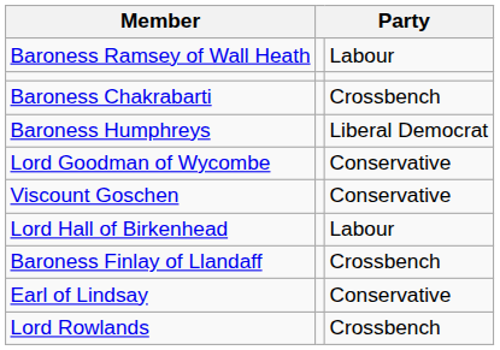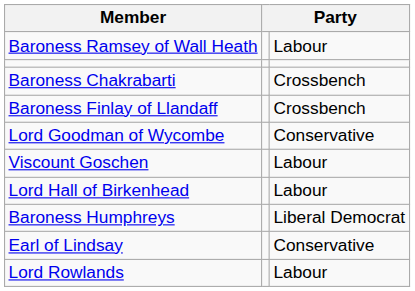 <table class="wikitable">
 <tr>
 <th>Member</th>
 <th colspan=2>Party</th>
 </tr>
 <tr>
 <td><a href='#'>Baroness Ramsey of Wall Heath</a></td>
 <td></td>
 <td>Labour</td>
 </tr>
 <tr>
 <td><a href='#'></a></td>
 <td></td>
 <td></td>
 </tr>
 <tr>
 <td><a href='#'>Baroness Chakrabarti</a></td>
 <td></td>
 <td>Crossbench</td>
 </tr>
 <tr>
-<td><a href='#'>Baroness Humphreys</a></td>
+<td><a href='#'>Baroness Finlay of Llandaff</a></td>
 <td></td>
-<td>Liberal Democrat</td>
+<td>Crossbench</td>
 </tr>
 <tr>
 <td><a href='#'>Lord Goodman of Wycombe</a></td>
 <td></td>
 <td>Conservative</td>
 </tr>
 <tr>
 <td><a href='#'>Viscount Goschen</a></td>
 <td></td>
-<td>Conservative</td>
+<td>Labour</td>
 </tr>
 <tr>
 <td><a href='#'>Lord Hall of Birkenhead</a></td>
 <td></td>
 <td>Labour</td>
 </tr>
 <tr>
-<td><a href='#'>Baroness Finlay of Llandaff</a></td>
+<td><a href='#'>Baroness Humphreys</a></td>
 <td></td>
-<td>Crossbench</td>
+<td>Liberal Democrat</td>
 </tr>
 <tr>
 <td><a href='#'>Earl of Lindsay</a></td>
 <td></td>
 <td>Conservative</td>
 </tr>
 <tr>
 <td><a href='#'>Lord Rowlands</a></td>
 <td></td>
-<td>Crossbench</td>
+<td>Labour</td>
 </tr>
 </table>
